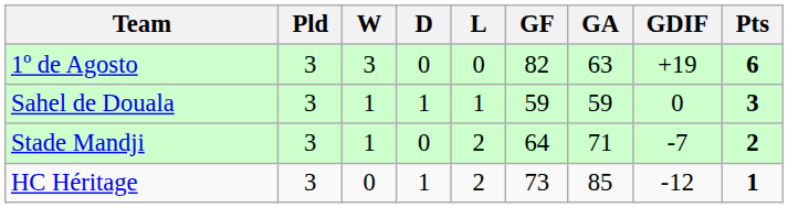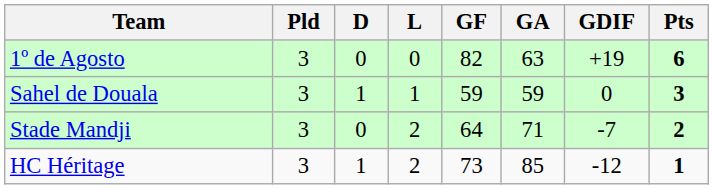 <table class=wikitable style="text-align:center" width=500>
 <tr>
 <th width=25%>Team</th>
 <th width=5%>Pld</th>
-<th width=5%>W</th>
 <th width=5%>D</th>
 <th width=5%>L</th>
 <th width=5%>GF</th>
 <th width=5%>GA</th>
 <th width=5%>GDIF</th>
 <th width=5%>Pts</th>
 </tr>
 <tr bgcolor=#ccffcc>
 <td align="left"> <a href='#'>1º de Agosto</a></td>
-<td>3</td>
 <td>3</td>
 <td>0</td>
 <td>0</td>
 <td>82</td>
 <td>63</td>
 <td>+19</td>
 <td><strong>6</strong></td>
 </tr>
 <tr bgcolor=#ccffcc>
 <td align="left"> <a href='#'>Sahel de Douala</a></td>
 <td>3</td>
 <td>1</td>
 <td>1</td>
-<td>1</td>
 <td>59</td>
 <td>59</td>
 <td>0</td>
 <td><strong>3</strong></td>
 </tr>
 <tr bgcolor=#ccffcc>
 <td align="left"> <a href='#'>Stade Mandji</a></td>
 <td>3</td>
-<td>1</td>
 <td>0</td>
 <td>2</td>
 <td>64</td>
 <td>71</td>
 <td>-7</td>
 <td><strong>2</strong></td>
 </tr>
 <tr>
 <td align="left"> <a href='#'>HC Héritage</a></td>
 <td>3</td>
-<td>0</td>
 <td>1</td>
 <td>2</td>
 <td>73</td>
 <td>85</td>
 <td>-12</td>
 <td><strong>1</strong></td>
 </tr>
 </table>
